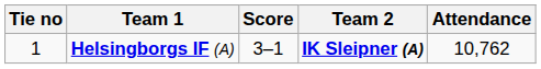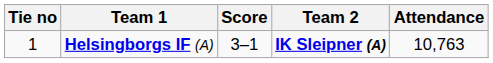 <table class="wikitable" style="text-align:center">
 <tr>
 <th style= width="40px">Tie no</th>
 <th style= width="150px">Team 1</th>
 <th style= width="60px">Score</th>
 <th style= width="150px">Team 2</th>
 <th style= width="30px">Attendance</th>
 </tr>
 <tr>
 <td>1</td>
 <td><strong><a href='#'>Helsingborgs IF</a></strong> <em><small>(A)</small></em></td>
 <td>3–1</td>
 <td><strong><a href='#'>IK Sleipner</a> <em><small>(A)</small></em></strong></td>
-<td>10,762</td>
+<td>10,763</td>
 </tr>
 </table>
